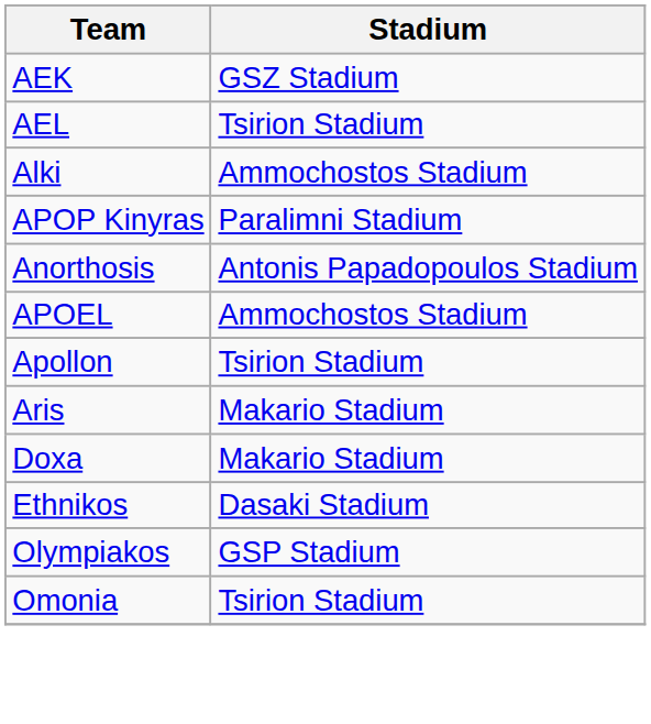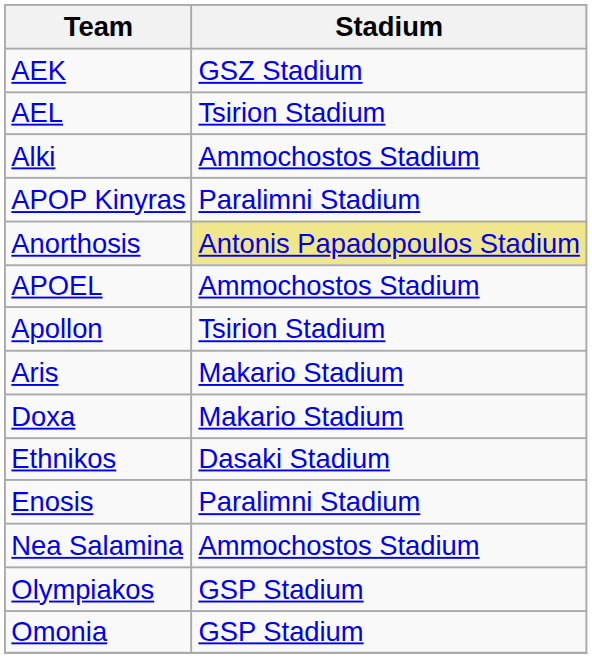 <table class="wikitable" style="font-size:90%">
 <tr>
 <th>Team</th>
 <th>Stadium</th>
 </tr>
 <tr>
 <td><a href='#'>AEK</a></td>
 <td><a href='#'>GSZ Stadium</a></td>
 </tr>
 <tr>
 <td><a href='#'>AEL</a></td>
 <td><a href='#'>Tsirion Stadium</a></td>
 </tr>
 <tr>
 <td><a href='#'>Alki</a></td>
 <td><a href='#'>Ammochostos Stadium</a></td>
 </tr>
 <tr>
 <td><a href='#'>APOP Kinyras</a></td>
 <td><a href='#'>Paralimni Stadium</a></td>
 </tr>
 <tr>
 <td><a href='#'>Anorthosis</a></td>
-<td><a href='#'>Antonis Papadopoulos Stadium</a></td>
+<td style="background: khaki;"><a href='#'>Antonis Papadopoulos Stadium</a></td>
 </tr>
 <tr>
 <td><a href='#'>APOEL</a></td>
 <td><a href='#'>Ammochostos Stadium</a></td>
 </tr>
 <tr>
 <td><a href='#'>Apollon</a></td>
 <td><a href='#'>Tsirion Stadium</a></td>
 </tr>
 <tr>
 <td><a href='#'>Aris</a></td>
 <td><a href='#'>Makario Stadium</a></td>
 </tr>
 <tr>
 <td><a href='#'>Doxa</a></td>
 <td><a href='#'>Makario Stadium</a></td>
 </tr>
 <tr>
 <td><a href='#'>Ethnikos</a></td>
 <td><a href='#'>Dasaki Stadium</a></td>
 </tr>
 <tr>
+<td><a href='#'>Enosis</a></td>
+<td><a href='#'>Paralimni Stadium</a></td>
+</tr>
+<tr>
+<td><a href='#'>Nea Salamina</a></td>
+<td><a href='#'>Ammochostos Stadium</a></td>
+</tr>
+<tr>
 <td><a href='#'>Olympiakos</a></td>
 <td><a href='#'>GSP Stadium</a></td>
 </tr>
 <tr>
 <td><a href='#'>Omonia</a></td>
-<td><a href='#'>Tsirion Stadium</a></td>
+<td><a href='#'>GSP Stadium</a></td>
 </tr>
 <tr>
 </tr>
 </table>
